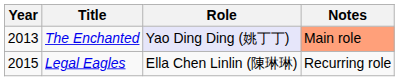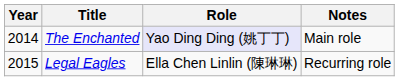 <table class="wikitable">
 <tr>
 <th>Year</th>
 <th>Title</th>
 <th>Role</th>
 <th>Notes</th>
 </tr>
 <tr>
-<td>2013</td>
+<td>2014</td>
 <td><em><a href='#'>The Enchanted</a></em></td>
 <td style="background: lavender;">Yao Ding Ding (姚丁丁)</td>
-<td style="background: lightsalmon;">Main role</td>
+<td>Main role</td>
 </tr>
 <tr>
 <td>2015</td>
 <td><em><a href='#'>Legal Eagles</a></em></td>
 <td>Ella Chen Linlin (陳琳琳)</td>
 <td>Recurring role</td>
 </tr>
 </table>
